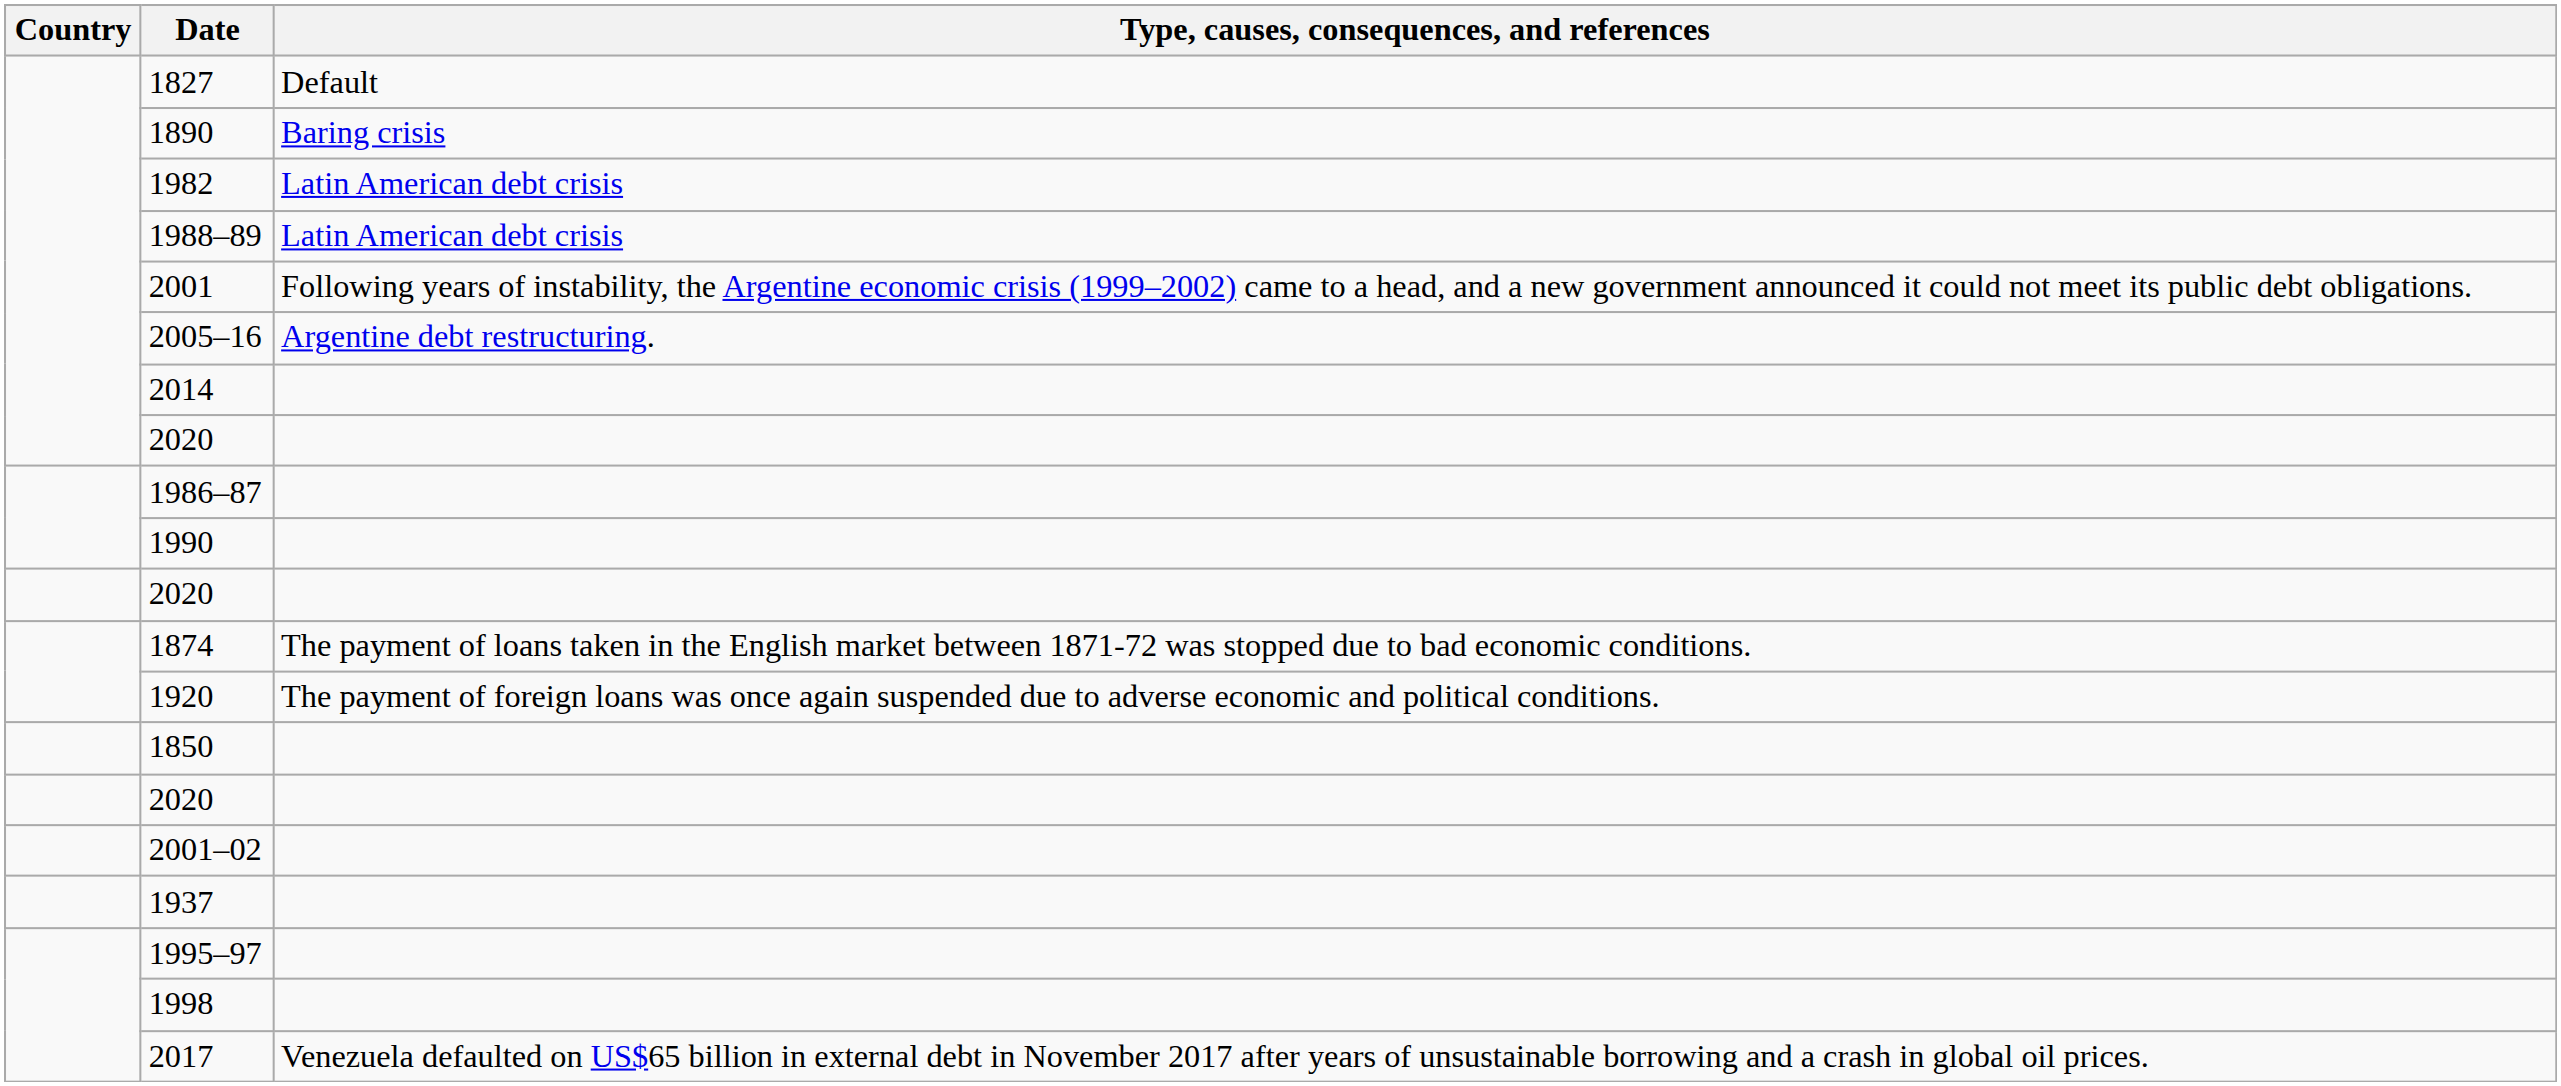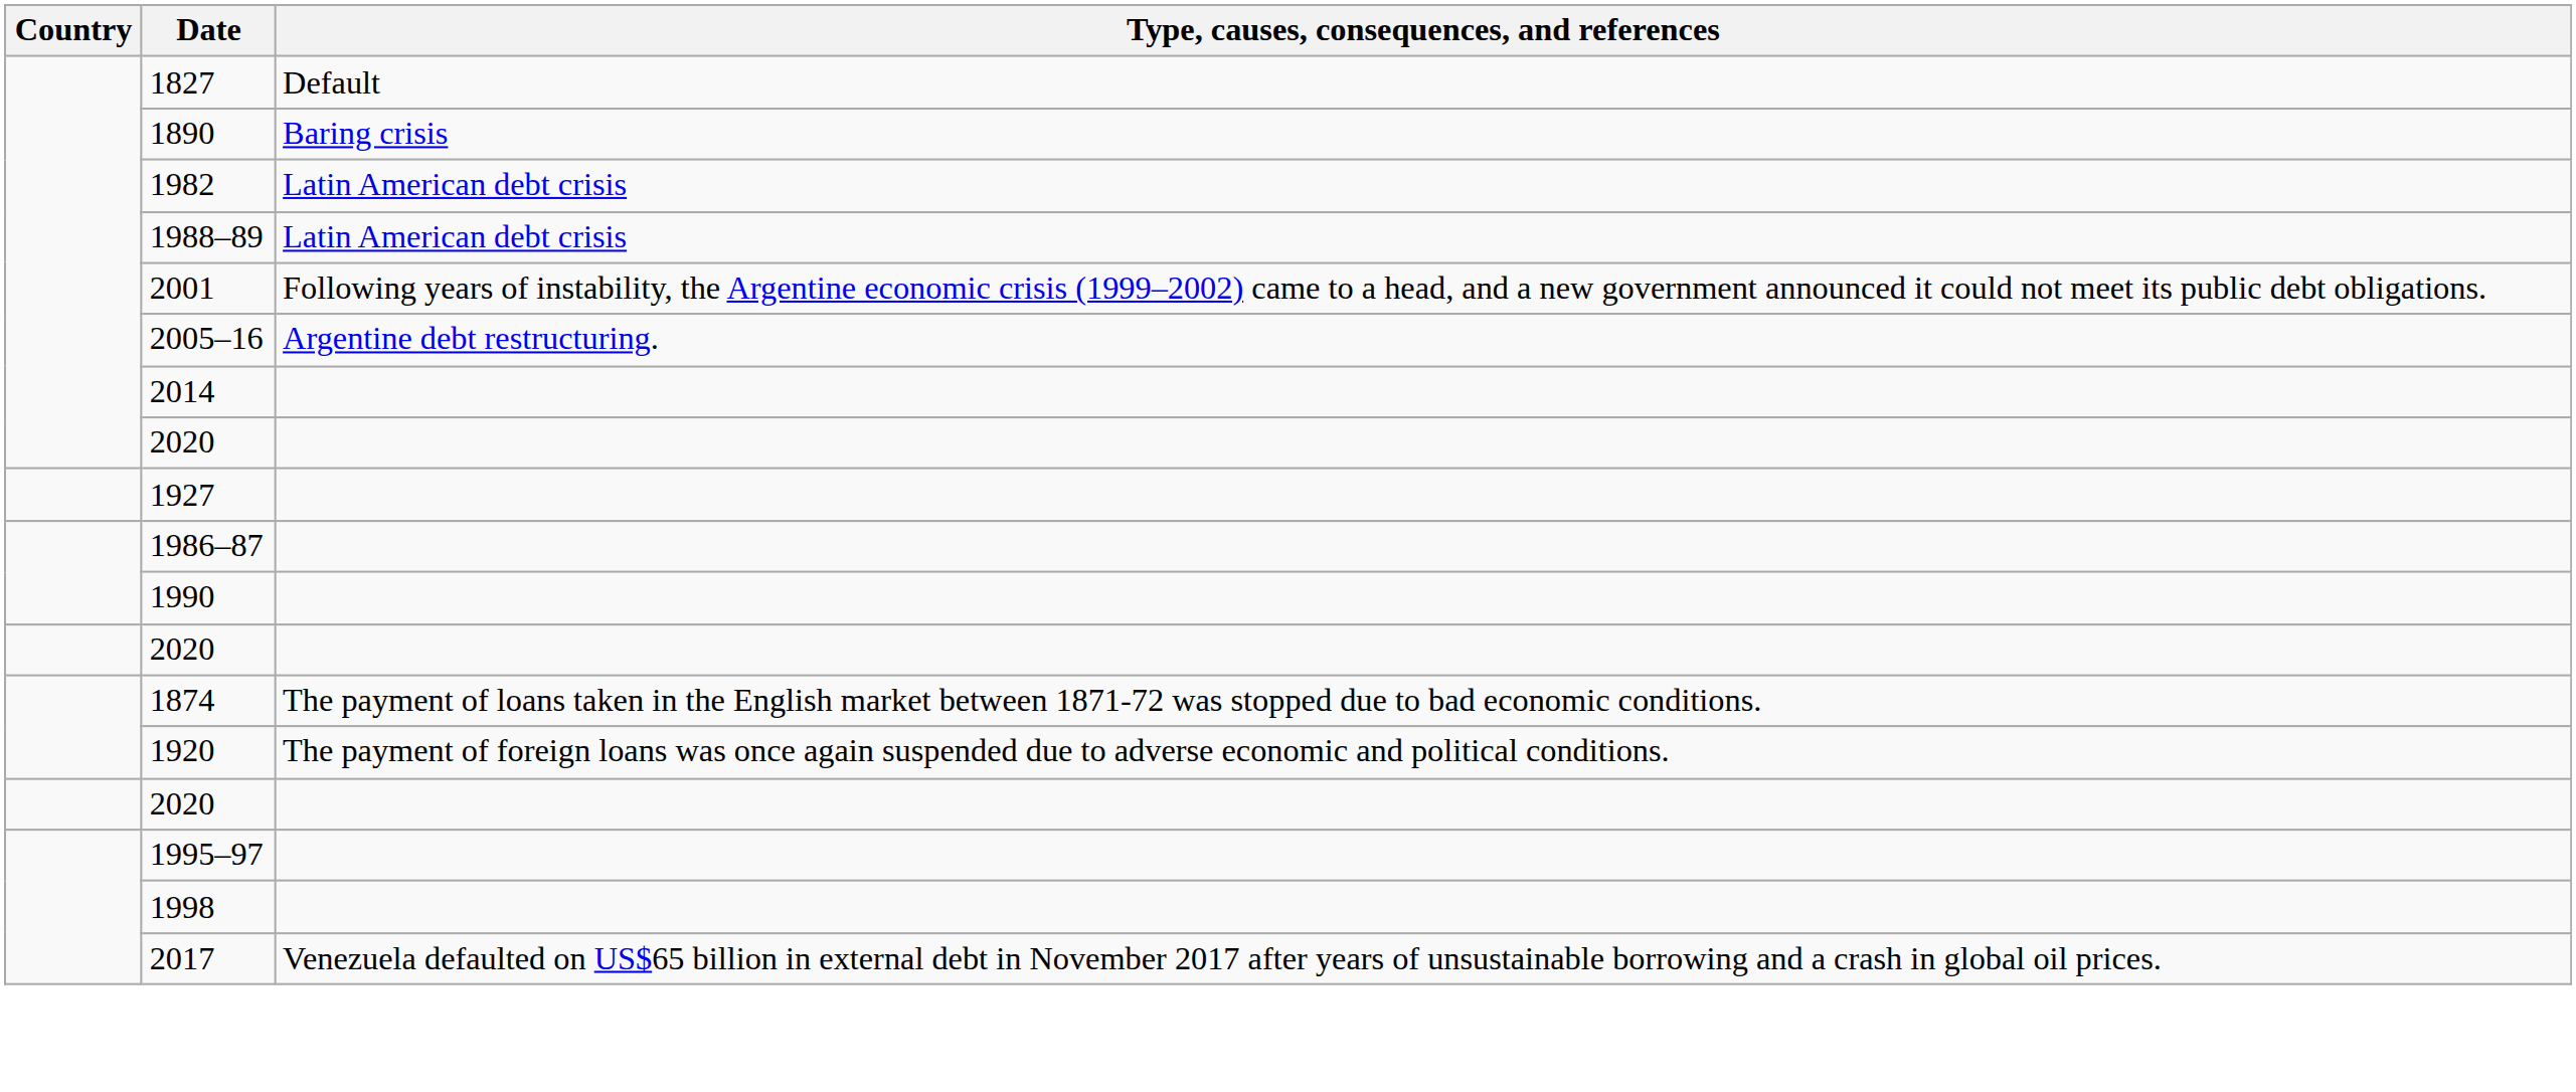 <table class="wikitable sortable" style="width: 100%">
 <tr>
 <th>Country</th>
 <th>Date</th>
 <th class="unsortable">Type, causes, consequences, and references</th>
 </tr>
 <tr>
 <td rowspan="8"></td>
 <td>1827</td>
 <td>Default</td>
 </tr>
 <tr>
 <td>1890</td>
 <td><a href='#'>Baring crisis</a></td>
 </tr>
 <tr>
 <td>1982</td>
 <td><a href='#'>Latin American debt crisis</a></td>
 </tr>
 <tr>
 <td>1988–89</td>
 <td><a href='#'>Latin American debt crisis</a></td>
 </tr>
 <tr>
 <td>2001</td>
 <td>Following years of instability, the <a href='#'>Argentine economic crisis (1999–2002)</a> came to a head, and a new government announced it could not meet its public debt obligations.</td>
 </tr>
 <tr>
 <td>2005–16</td>
 <td><a href='#'>Argentine debt restructuring</a>.</td>
 </tr>
 <tr>
 <td>2014</td>
 <td></td>
 </tr>
 <tr>
 <td>2020</td>
 <td></td>
 </tr>
 <tr>
+<td></td>
+<td>1927</td>
+<td></td>
+</tr>
+<tr>
 <td rowspan="2"></td>
 <td>1986–87</td>
 <td></td>
 </tr>
 <tr>
 <td>1990</td>
 <td></td>
 </tr>
 <tr>
 <td></td>
 <td>2020</td>
 <td></td>
 </tr>
 <tr>
 <td rowspan="2"></td>
 <td>1874</td>
 <td>The payment of loans taken in the English market between 1871-72 was stopped due to bad economic conditions.</td>
 </tr>
 <tr>
 <td>1920</td>
 <td>The payment of foreign loans was once again suspended due to adverse economic and political conditions.</td>
 </tr>
 <tr>
 <td></td>
-<td>1850</td>
-<td></td>
-</tr>
-<tr>
-<td></td>
 <td>2020</td>
-<td></td>
-</tr>
-<tr>
-<td></td>
-<td>2001–02</td>
-<td></td>
-</tr>
-<tr>
-<td></td>
-<td>1937</td>
 <td></td>
 </tr>
 <tr>
 <td rowspan="3"></td>
 <td>1995–97</td>
 <td></td>
 </tr>
 <tr>
 <td>1998</td>
 <td></td>
 </tr>
 <tr>
 <td>2017</td>
 <td>Venezuela defaulted on <a href='#'>US$</a>65 billion in external debt in November 2017 after years of unsustainable borrowing and a crash in global oil prices.</td>
 </tr>
 </table>
